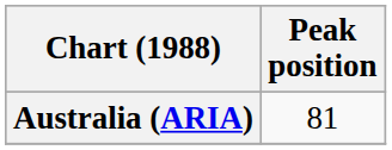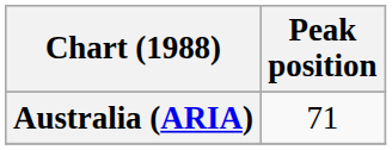 <table class="wikitable sortable plainrowheaders">
 <tr>
 <th scope="col">Chart (1988)</th>
 <th scope="col">Peak<br>position</th>
 </tr>
 <tr>
 <th scope="row">Australia (<a href='#'>ARIA</a>)</th>
-<td style="text-align:center;">81</td>
+<td style="text-align:center;">71</td>
 </tr>
 <tr>
 </tr>
 </table>
